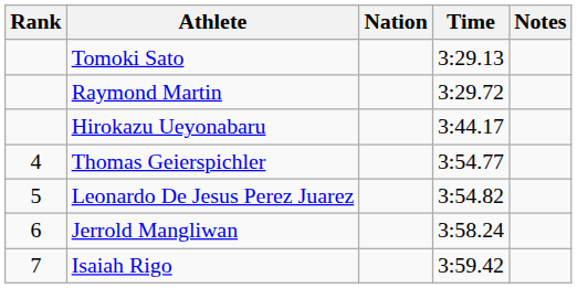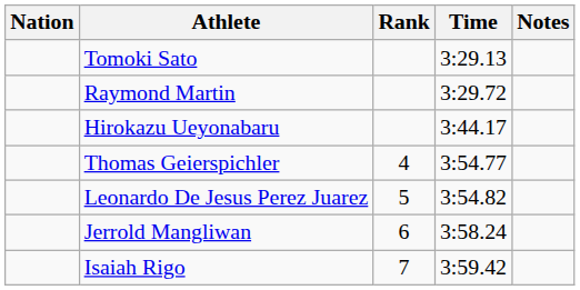 <table class="wikitable sortable" style="text-align:center">
 <tr>
+<th>Nation</th>
+<th>Athlete</th>
 <th>Rank</th>
-<th>Athlete</th>
-<th>Nation</th>
 <th>Time</th>
 <th>Notes</th>
 </tr>
 <tr>
+<td align=left></td>
+<td align=left><a href='#'>Tomoki Sato</a></td>
 <td></td>
-<td align=left><a href='#'>Tomoki Sato</a></td>
-<td align=left></td>
 <td>3:29.13</td>
 <td></td>
 </tr>
 <tr>
+<td align=left></td>
+<td align=left><a href='#'>Raymond Martin</a></td>
 <td></td>
-<td align=left><a href='#'>Raymond Martin</a></td>
-<td align=left></td>
 <td>3:29.72</td>
 <td></td>
 </tr>
 <tr>
+<td align=left></td>
+<td align=left><a href='#'>Hirokazu Ueyonabaru</a></td>
 <td></td>
-<td align=left><a href='#'>Hirokazu Ueyonabaru</a></td>
-<td align=left></td>
 <td>3:44.17</td>
 <td></td>
 </tr>
 <tr>
+<td align=left></td>
+<td align=left><a href='#'>Thomas Geierspichler</a></td>
 <td>4</td>
-<td align=left><a href='#'>Thomas Geierspichler</a></td>
-<td align=left></td>
 <td>3:54.77</td>
 <td></td>
 </tr>
 <tr>
+<td align=left></td>
+<td align=left><a href='#'>Leonardo De Jesus Perez Juarez</a></td>
 <td>5</td>
-<td align=left><a href='#'>Leonardo De Jesus Perez Juarez</a></td>
-<td align=left></td>
 <td>3:54.82</td>
 <td></td>
 </tr>
 <tr>
+<td align=left></td>
+<td align=left><a href='#'>Jerrold Mangliwan</a></td>
 <td>6</td>
-<td align=left><a href='#'>Jerrold Mangliwan</a></td>
-<td align=left></td>
 <td>3:58.24</td>
 <td></td>
 </tr>
 <tr>
+<td align=left></td>
+<td align=left><a href='#'>Isaiah Rigo</a></td>
 <td>7</td>
-<td align=left><a href='#'>Isaiah Rigo</a></td>
-<td align=left></td>
 <td>3:59.42</td>
 <td></td>
 </tr>
 </table>
